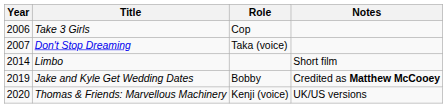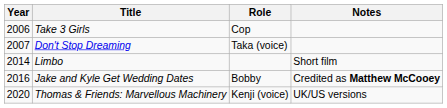 <table class="wikitable sortable">
 <tr>
 <th>Year</th>
 <th>Title</th>
 <th>Role</th>
 <th>Notes</th>
 </tr>
 <tr>
 <td>2006</td>
 <td><em>Take 3 Girls</em></td>
 <td>Cop</td>
 <td></td>
 </tr>
 <tr>
 <td>2007</td>
 <td><em><a href='#'>Don't Stop Dreaming</a></em></td>
 <td>Taka (voice)</td>
 <td></td>
 </tr>
 <tr>
 <td>2014</td>
 <td><em>Limbo</em></td>
 <td></td>
 <td>Short film</td>
 </tr>
 <tr>
-<td>2019</td>
+<td>2016</td>
 <td><em>Jake and Kyle Get Wedding Dates</em></td>
 <td>Bobby</td>
 <td>Credited as <strong>Matthew McCooey</strong></td>
 </tr>
 <tr>
 <td>2020</td>
 <td><em>Thomas & Friends: Marvellous Machinery</em></td>
 <td>Kenji (voice)</td>
 <td>UK/US versions</td>
 </tr>
 </table>
